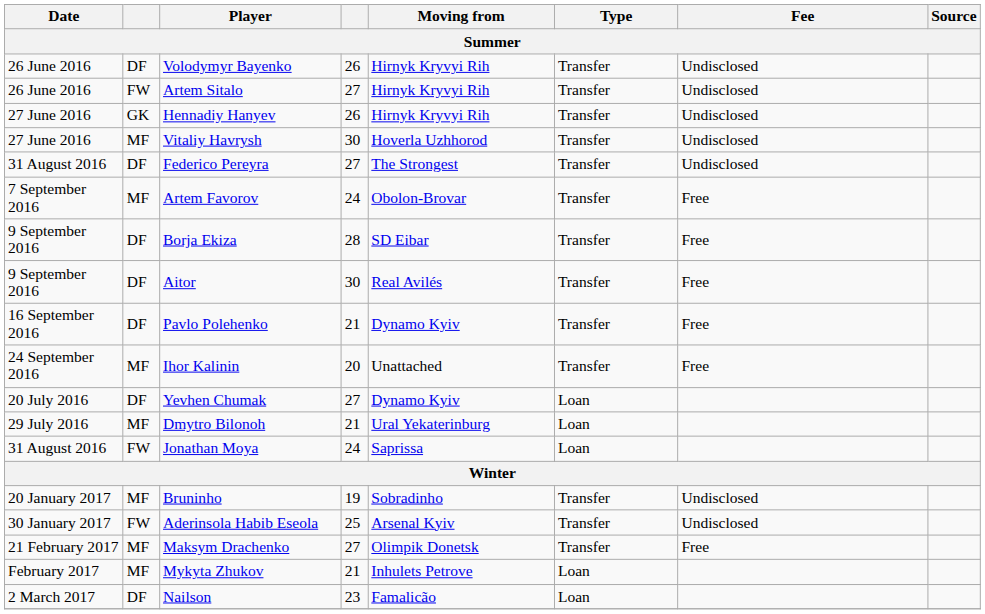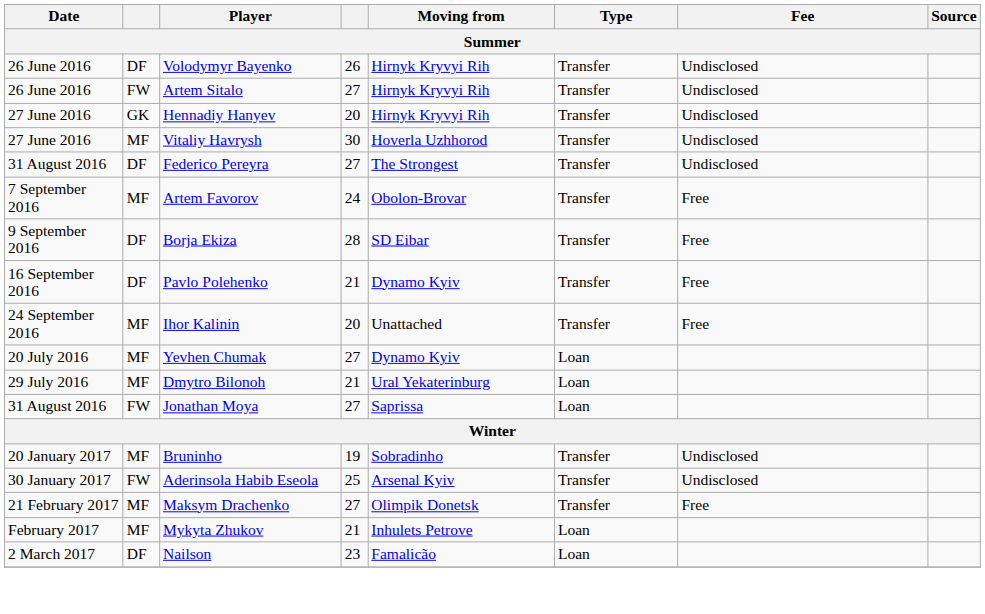 <table class="wikitable sortable">
 <tr>
 <th style="width:115px;">Date</th>
 <th style="width:30px;"></th>
 <th style="width:180px;">Player</th>
 <th style="width:20px;"></th>
 <th style="width:185px;">Moving from</th>
 <th style="width:120px;" class="unsortable">Type</th>
 <th style="width:250px;" class="unsortable">Fee</th>
 <th style="width:20px;">Source</th>
 </tr>
 <tr>
 <th colspan=8>Summer</th>
 </tr>
 <tr>
 <td>26 June 2016</td>
 <td>DF</td>
 <td> <a href='#'>Volodymyr Bayenko</a></td>
 <td>26</td>
 <td> <a href='#'>Hirnyk Kryvyi Rih</a></td>
 <td>Transfer</td>
 <td>Undisclosed</td>
 <td></td>
 </tr>
 <tr>
 <td>26 June 2016</td>
 <td>FW</td>
 <td> <a href='#'>Artem Sitalo</a></td>
 <td>27</td>
 <td> <a href='#'>Hirnyk Kryvyi Rih</a></td>
 <td>Transfer</td>
 <td>Undisclosed</td>
 <td></td>
 </tr>
 <tr>
 <td>27 June 2016</td>
 <td>GK</td>
 <td> <a href='#'>Hennadiy Hanyev</a></td>
-<td>26</td>
+<td>20</td>
 <td> <a href='#'>Hirnyk Kryvyi Rih</a></td>
 <td>Transfer</td>
 <td>Undisclosed</td>
 <td></td>
 </tr>
 <tr>
 <td>27 June 2016</td>
 <td>MF</td>
 <td> <a href='#'>Vitaliy Havrysh</a></td>
 <td>30</td>
 <td> <a href='#'>Hoverla Uzhhorod</a></td>
 <td>Transfer</td>
 <td>Undisclosed</td>
 <td></td>
 </tr>
 <tr>
 <td>31 August 2016</td>
 <td>DF</td>
 <td> <a href='#'>Federico Pereyra</a></td>
 <td>27</td>
 <td> <a href='#'>The Strongest</a></td>
 <td>Transfer</td>
 <td>Undisclosed</td>
 <td></td>
 </tr>
 <tr>
 <td>7 September 2016</td>
 <td>MF</td>
 <td> <a href='#'>Artem Favorov</a></td>
 <td>24</td>
 <td> <a href='#'>Obolon-Brovar</a></td>
 <td>Transfer</td>
 <td>Free</td>
 <td></td>
 </tr>
 <tr>
 <td>9 September 2016</td>
 <td>DF</td>
 <td> <a href='#'>Borja Ekiza</a></td>
 <td>28</td>
 <td> <a href='#'>SD Eibar</a></td>
 <td>Transfer</td>
 <td>Free</td>
 <td></td>
 </tr>
 <tr>
-<td>9 September 2016</td>
-<td>DF</td>
-<td> <a href='#'>Aitor</a></td>
-<td>30</td>
-<td> <a href='#'>Real Avilés</a></td>
-<td>Transfer</td>
-<td>Free</td>
-<td></td>
-</tr>
-<tr>
 <td>16 September 2016</td>
 <td>DF</td>
 <td> <a href='#'>Pavlo Polehenko</a></td>
 <td>21</td>
 <td> <a href='#'>Dynamo Kyiv</a></td>
 <td>Transfer</td>
 <td>Free</td>
 <td></td>
 </tr>
 <tr>
 <td>24 September 2016</td>
 <td>MF</td>
 <td> <a href='#'>Ihor Kalinin</a></td>
 <td>20</td>
 <td>Unattached</td>
 <td>Transfer</td>
 <td>Free</td>
 <td></td>
 </tr>
 <tr>
 <td>20 July 2016</td>
-<td>DF</td>
+<td>MF</td>
 <td> <a href='#'>Yevhen Chumak</a></td>
 <td>27</td>
 <td> <a href='#'>Dynamo Kyiv</a></td>
 <td>Loan</td>
 <td></td>
 <td></td>
 </tr>
 <tr>
 <td>29 July 2016</td>
 <td>MF</td>
 <td> <a href='#'>Dmytro Bilonoh</a></td>
 <td>21</td>
 <td> <a href='#'>Ural Yekaterinburg</a></td>
 <td>Loan</td>
 <td></td>
 <td></td>
 </tr>
 <tr>
 <td>31 August 2016</td>
 <td>FW</td>
 <td> <a href='#'>Jonathan Moya</a></td>
-<td>24</td>
+<td>27</td>
 <td> <a href='#'>Saprissa</a></td>
 <td>Loan</td>
 <td></td>
 <td></td>
 </tr>
 <tr>
 <th colspan=8>Winter</th>
 </tr>
 <tr>
 <td>20 January 2017</td>
 <td>MF</td>
 <td> <a href='#'>Bruninho</a></td>
 <td>19</td>
 <td> <a href='#'>Sobradinho</a></td>
 <td>Transfer</td>
 <td>Undisclosed</td>
 <td></td>
 </tr>
 <tr>
 <td>30 January 2017</td>
 <td>FW</td>
 <td> <a href='#'>Aderinsola Habib Eseola</a></td>
 <td>25</td>
 <td> <a href='#'>Arsenal Kyiv</a></td>
 <td>Transfer</td>
 <td>Undisclosed</td>
 <td></td>
 </tr>
 <tr>
 <td>21 February 2017</td>
 <td>MF</td>
 <td> <a href='#'>Maksym Drachenko</a></td>
 <td>27</td>
 <td> <a href='#'>Olimpik Donetsk</a></td>
 <td>Transfer</td>
 <td>Free</td>
 <td></td>
 </tr>
 <tr>
 <td>February 2017</td>
 <td>MF</td>
 <td> <a href='#'>Mykyta Zhukov</a></td>
 <td>21</td>
 <td> <a href='#'>Inhulets Petrove</a></td>
 <td>Loan</td>
 <td></td>
 <td></td>
 </tr>
 <tr>
 <td>2 March 2017</td>
 <td>DF</td>
 <td> <a href='#'>Nailson</a></td>
 <td>23</td>
 <td> <a href='#'>Famalicão</a></td>
 <td>Loan</td>
 <td></td>
 <td></td>
 </tr>
 <tr>
 </tr>
 </table>
